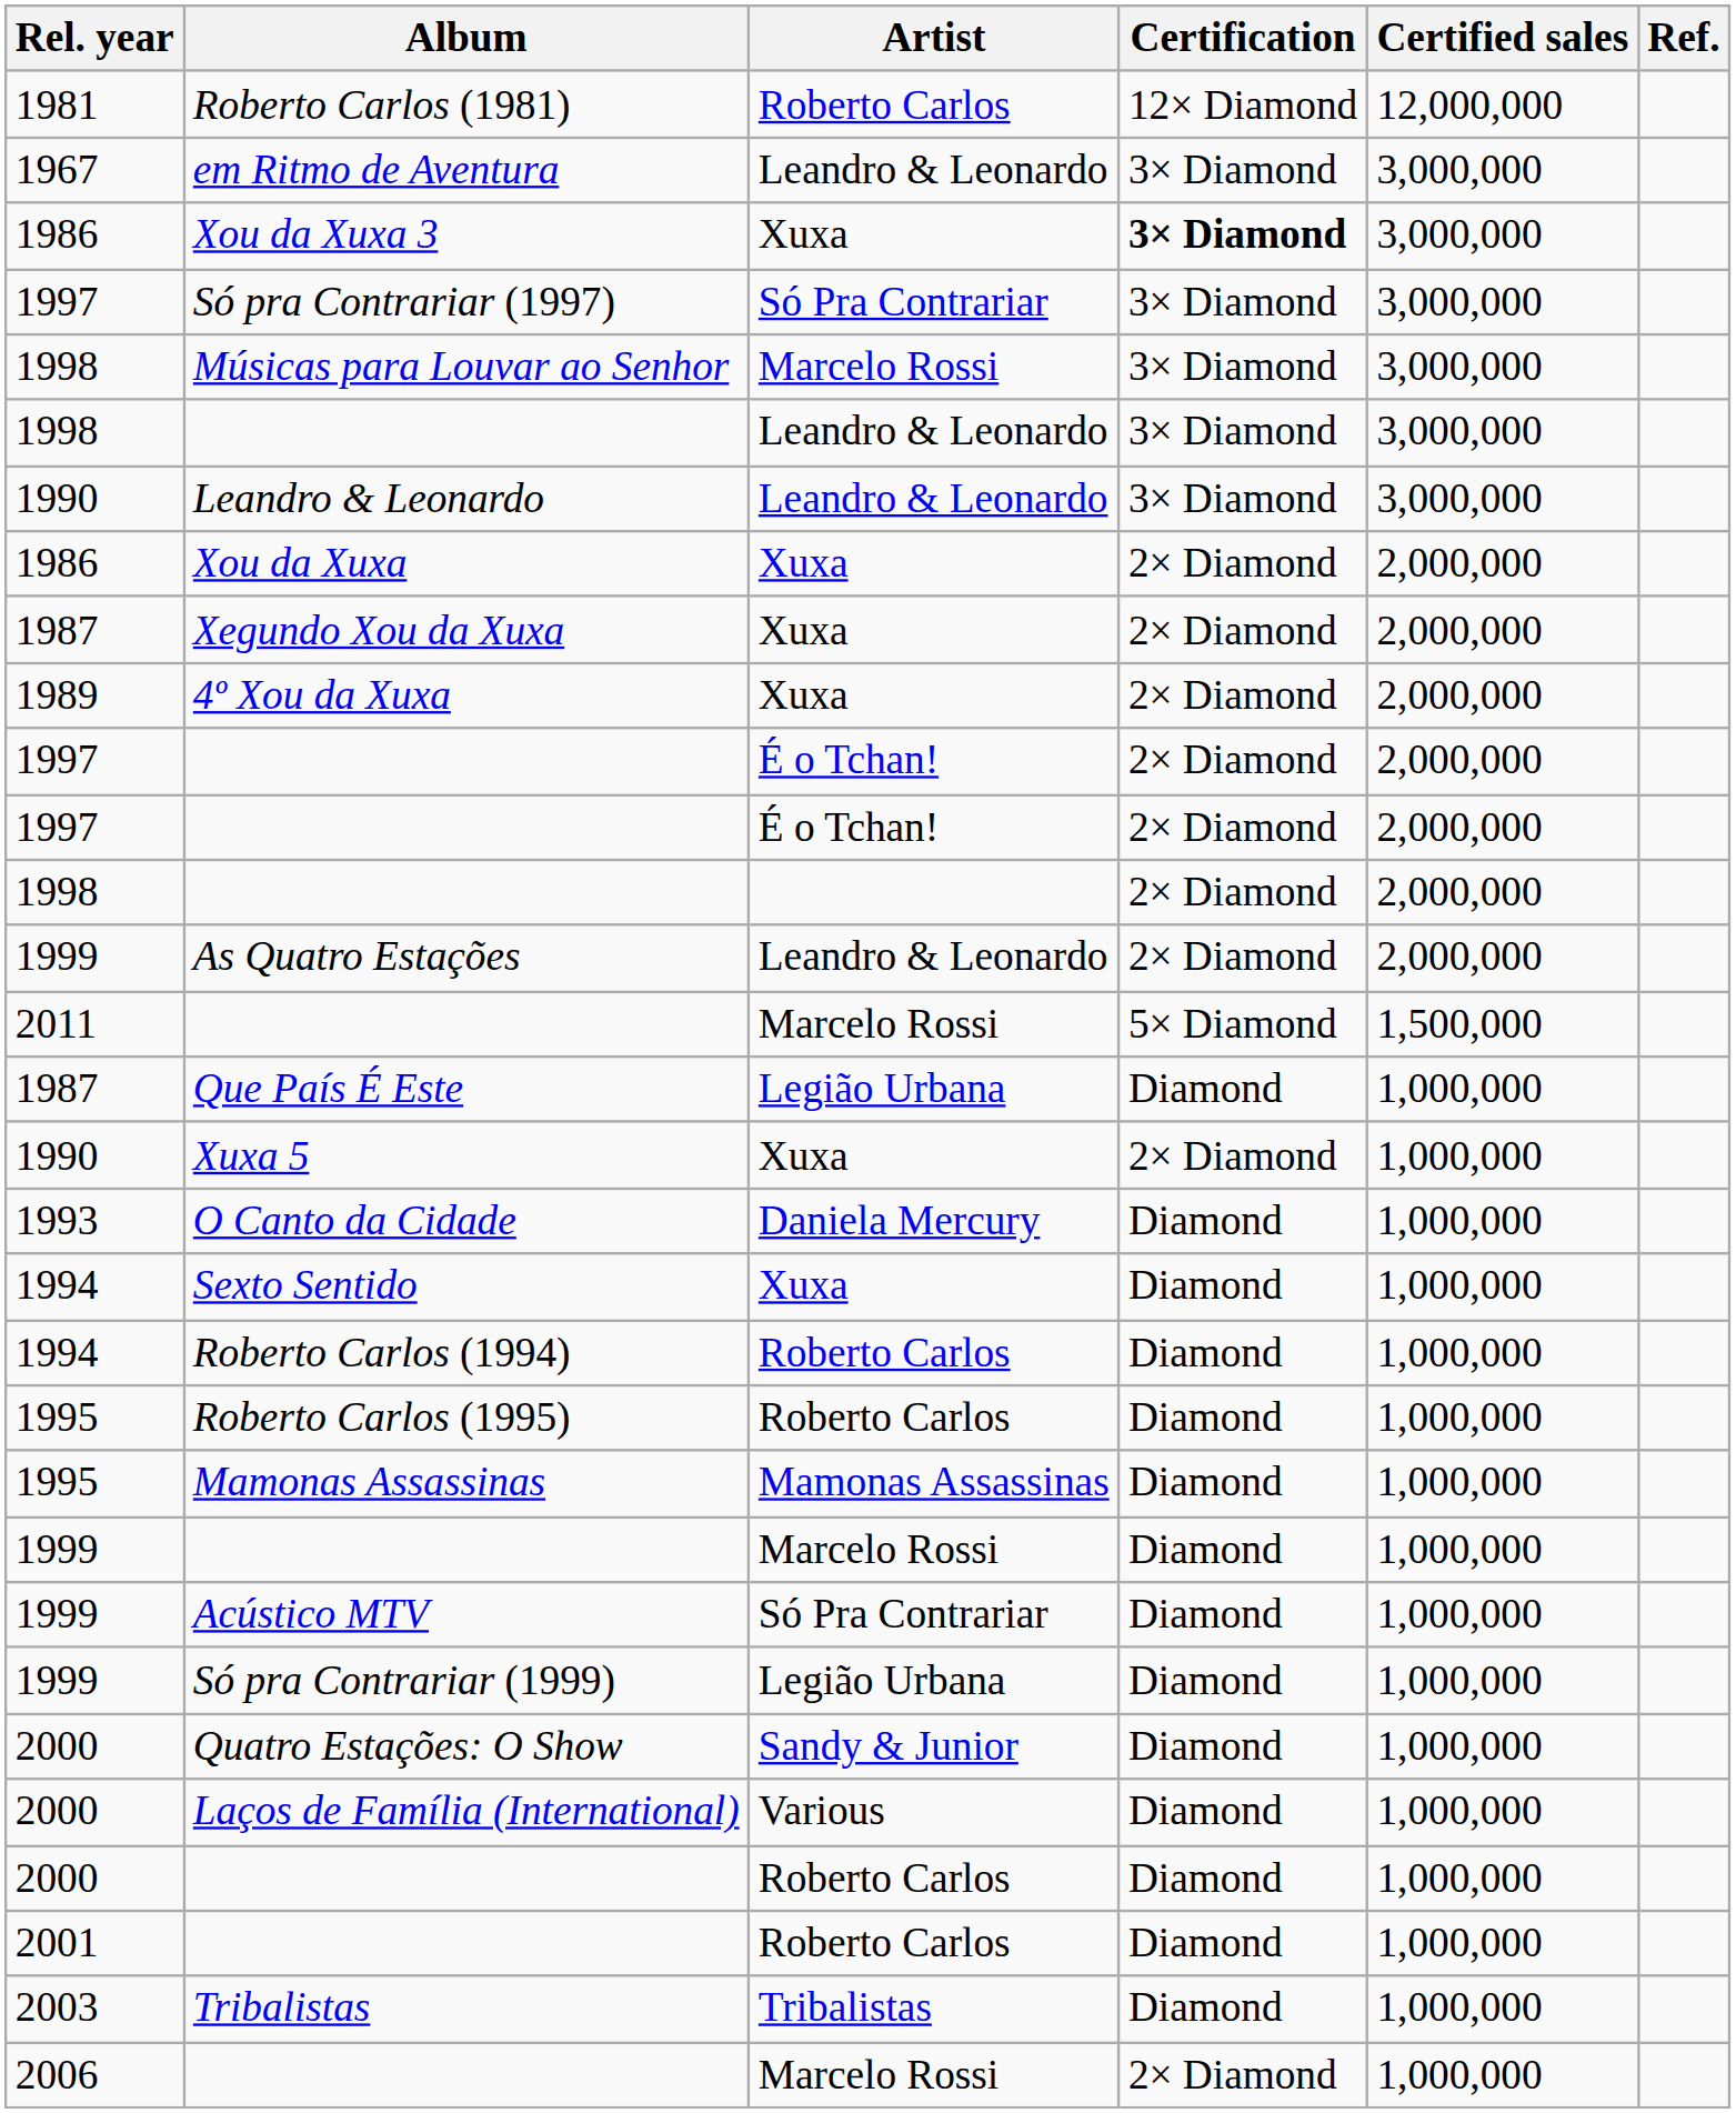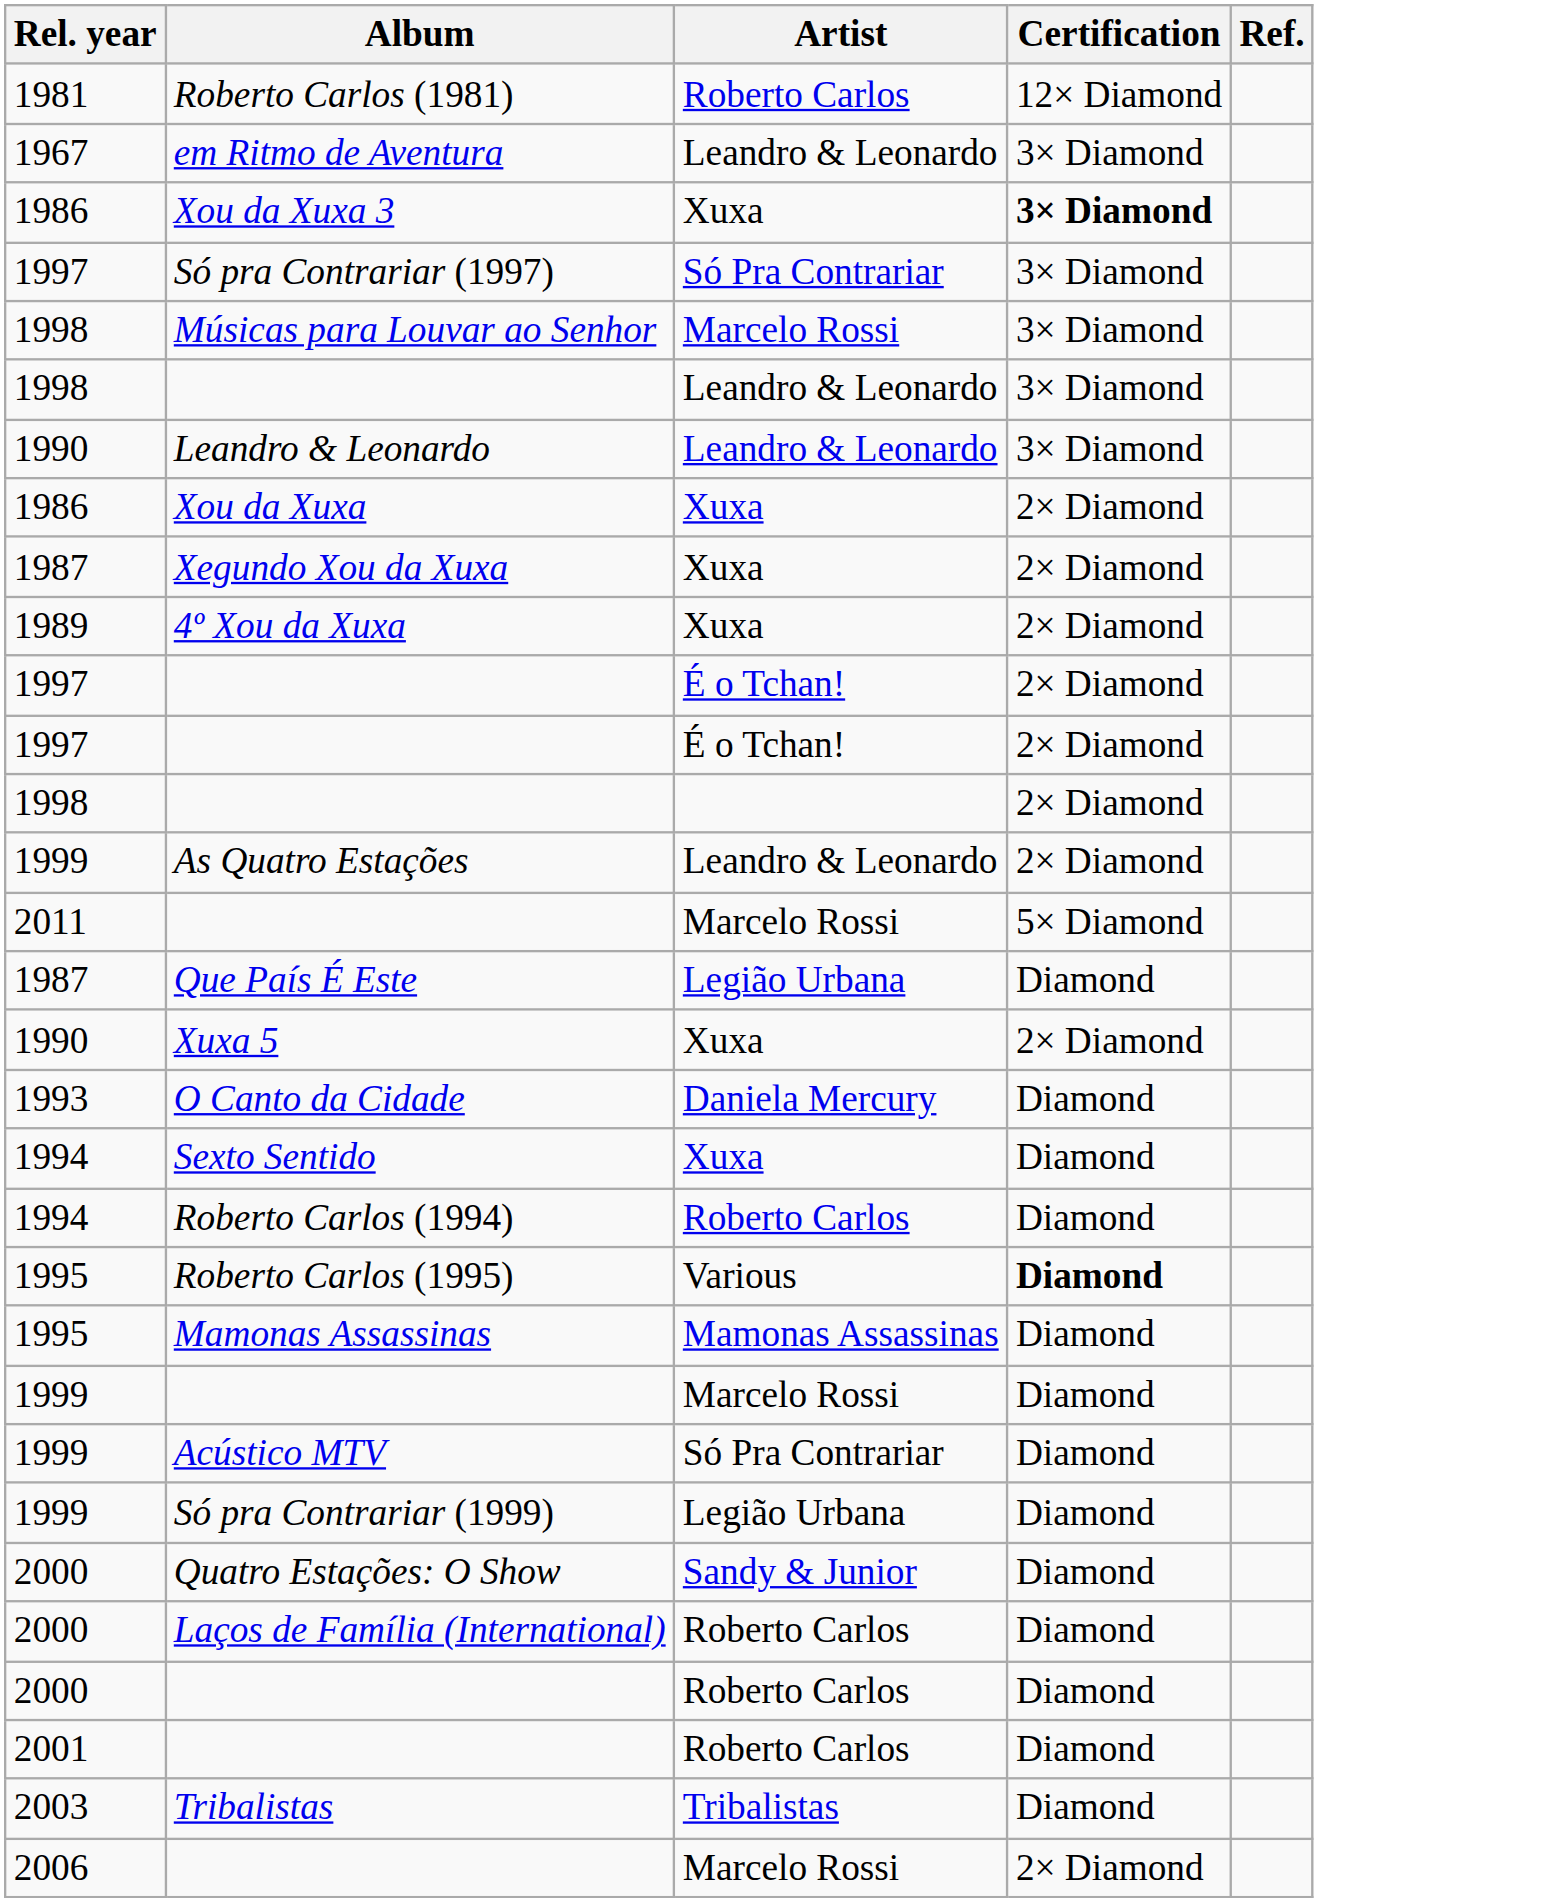 <table class="wikitable">
 <tr>
 <th>Rel. year</th>
 <th>Album</th>
 <th>Artist</th>
 <th>Certification</th>
-<th>Certified sales</th>
 <th>Ref.</th>
 </tr>
 <tr>
 <td>1981</td>
 <td><em>Roberto Carlos</em> (1981)</td>
 <td><a href='#'>Roberto Carlos</a></td>
 <td>12× Diamond</td>
-<td>12,000,000</td>
 <td></td>
 </tr>
 <tr>
 <td>1967</td>
 <td><em><a href='#'>em Ritmo de Aventura</a></em></td>
 <td>Leandro & Leonardo</td>
 <td>3× Diamond</td>
-<td>3,000,000</td>
 <td></td>
 </tr>
 <tr>
 <td>1986</td>
 <td><em><a href='#'>Xou da Xuxa 3</a></em></td>
 <td>Xuxa</td>
 <td><strong>3× Diamond</strong></td>
-<td>3,000,000</td>
 <td></td>
 </tr>
 <tr>
 <td>1997</td>
 <td><em>Só pra Contrariar</em> (1997)</td>
 <td><a href='#'>Só Pra Contrariar</a></td>
 <td>3× Diamond</td>
-<td>3,000,000</td>
 <td></td>
 </tr>
 <tr>
 <td>1998</td>
 <td><em><a href='#'>Músicas para Louvar ao Senhor</a></em></td>
 <td><a href='#'>Marcelo Rossi</a></td>
 <td>3× Diamond</td>
-<td>3,000,000</td>
 <td></td>
 </tr>
 <tr>
 <td>1998</td>
 <td><em></em></td>
 <td>Leandro & Leonardo</td>
 <td>3× Diamond</td>
-<td>3,000,000</td>
 <td></td>
 </tr>
 <tr>
 <td>1990</td>
 <td><em>Leandro & Leonardo</em></td>
 <td><a href='#'>Leandro & Leonardo</a></td>
 <td>3× Diamond</td>
-<td>3,000,000</td>
 <td></td>
 </tr>
 <tr>
 <td>1986</td>
 <td><em><a href='#'>Xou da Xuxa</a></em></td>
 <td><a href='#'>Xuxa</a></td>
 <td>2× Diamond</td>
-<td>2,000,000</td>
 <td></td>
 </tr>
 <tr>
 <td>1987</td>
 <td><em><a href='#'>Xegundo Xou da Xuxa</a></em></td>
 <td>Xuxa</td>
 <td>2× Diamond</td>
-<td>2,000,000</td>
 <td></td>
 </tr>
 <tr>
 <td>1989</td>
 <td><em><a href='#'>4º Xou da Xuxa</a></em></td>
 <td>Xuxa</td>
 <td>2× Diamond</td>
-<td>2,000,000</td>
 <td></td>
 </tr>
 <tr>
 <td>1997</td>
 <td><em></em></td>
 <td><a href='#'>É o Tchan!</a></td>
 <td>2× Diamond</td>
-<td>2,000,000</td>
 <td></td>
 </tr>
 <tr>
 <td>1997</td>
 <td><em></em></td>
 <td>É o Tchan!</td>
 <td>2× Diamond</td>
-<td>2,000,000</td>
 <td></td>
 </tr>
 <tr>
 <td>1998</td>
 <td><em></em></td>
 <td></td>
 <td>2× Diamond</td>
-<td>2,000,000</td>
 <td></td>
 </tr>
 <tr>
 <td>1999</td>
 <td><em>As Quatro Estações</em></td>
 <td>Leandro & Leonardo</td>
 <td>2× Diamond</td>
-<td>2,000,000</td>
 <td></td>
 </tr>
 <tr>
 <td>2011</td>
 <td><em></em></td>
 <td>Marcelo Rossi</td>
 <td>5× Diamond</td>
-<td>1,500,000</td>
 <td></td>
 </tr>
 <tr>
 <td>1987</td>
 <td><em><a href='#'>Que País É Este</a></em></td>
 <td><a href='#'>Legião Urbana</a></td>
 <td>Diamond</td>
-<td>1,000,000</td>
 <td></td>
 </tr>
 <tr>
 <td>1990</td>
 <td><em><a href='#'>Xuxa 5</a></em></td>
 <td>Xuxa</td>
 <td>2× Diamond</td>
-<td>1,000,000</td>
 <td></td>
 </tr>
 <tr>
 <td>1993</td>
 <td><em><a href='#'>O Canto da Cidade</a></em></td>
 <td><a href='#'>Daniela Mercury</a></td>
 <td>Diamond</td>
-<td>1,000,000</td>
 <td></td>
 </tr>
 <tr>
 <td>1994</td>
 <td><em><a href='#'>Sexto Sentido</a></em></td>
 <td><a href='#'>Xuxa</a></td>
 <td>Diamond</td>
-<td>1,000,000</td>
 <td></td>
 </tr>
 <tr>
 <td>1994</td>
 <td><em>Roberto Carlos</em> (1994)</td>
 <td><a href='#'>Roberto Carlos</a></td>
 <td>Diamond</td>
-<td>1,000,000</td>
 <td></td>
 </tr>
 <tr>
 <td>1995</td>
 <td><em>Roberto Carlos</em> (1995)</td>
-<td>Roberto Carlos</td>
-<td>Diamond</td>
-<td>1,000,000</td>
+<td>Various</td>
+<td><strong>Diamond</strong></td>
 <td></td>
 </tr>
 <tr>
 <td>1995</td>
 <td><em><a href='#'>Mamonas Assassinas</a></em></td>
 <td><a href='#'>Mamonas Assassinas</a></td>
 <td>Diamond</td>
-<td>1,000,000</td>
 <td></td>
 </tr>
 <tr>
 <td>1999</td>
 <td><em></em></td>
 <td>Marcelo Rossi</td>
 <td>Diamond</td>
-<td>1,000,000</td>
 <td></td>
 </tr>
 <tr>
 <td>1999</td>
 <td><em><a href='#'>Acústico MTV</a></em></td>
 <td>Só Pra Contrariar</td>
 <td>Diamond</td>
-<td>1,000,000</td>
 <td></td>
 </tr>
 <tr>
 <td>1999</td>
 <td><em>Só pra Contrariar</em> (1999)</td>
 <td>Legião Urbana</td>
 <td>Diamond</td>
-<td>1,000,000</td>
 <td></td>
 </tr>
 <tr>
 <td>2000</td>
 <td><em>Quatro Estações: O Show</em></td>
 <td><a href='#'>Sandy & Junior</a></td>
 <td>Diamond</td>
-<td>1,000,000</td>
 <td></td>
 </tr>
 <tr>
 <td>2000</td>
 <td><em><a href='#'>Laços de Família (International)</a></em></td>
-<td>Various</td>
+<td>Roberto Carlos</td>
 <td>Diamond</td>
-<td>1,000,000</td>
 <td></td>
 </tr>
 <tr>
 <td>2000</td>
 <td><em></em></td>
 <td>Roberto Carlos</td>
 <td>Diamond</td>
-<td>1,000,000</td>
 <td></td>
 </tr>
 <tr>
 <td>2001</td>
 <td><em></em></td>
 <td>Roberto Carlos</td>
 <td>Diamond</td>
-<td>1,000,000</td>
 <td></td>
 </tr>
 <tr>
 <td>2003</td>
 <td><em><a href='#'>Tribalistas</a></em></td>
 <td><a href='#'>Tribalistas</a></td>
 <td>Diamond</td>
-<td>1,000,000</td>
 <td></td>
 </tr>
 <tr>
 <td>2006</td>
 <td><em></em></td>
 <td>Marcelo Rossi</td>
 <td>2× Diamond</td>
-<td>1,000,000</td>
 <td></td>
 </tr>
 </table>
